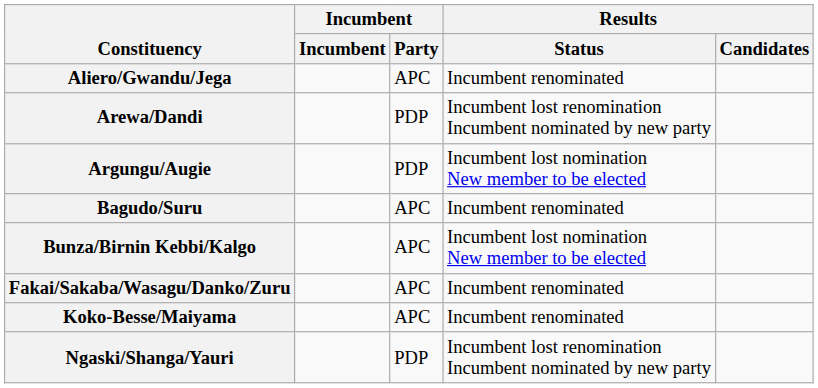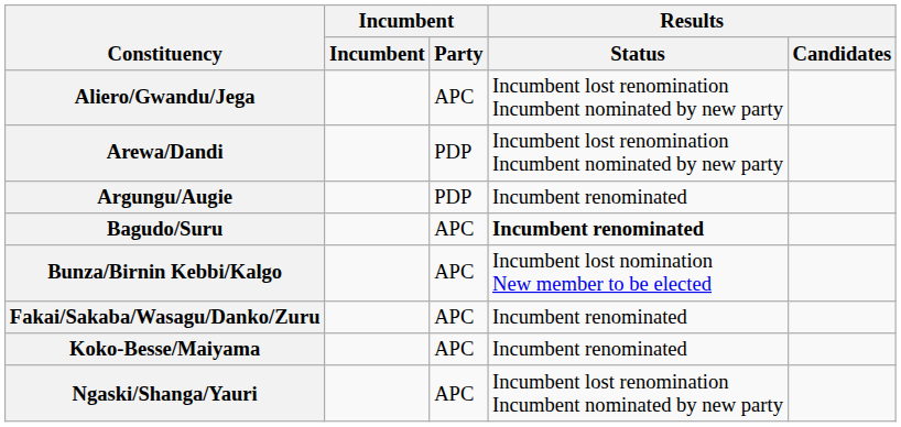 <table class="wikitable sortable">
 <tr valign=bottom>
 <th rowspan=2>Constituency</th>
 <th colspan=2>Incumbent</th>
 <th colspan=2>Results</th>
 </tr>
 <tr valign=bottom>
 <th>Incumbent</th>
 <th>Party</th>
 <th>Status</th>
 <th>Candidates</th>
 </tr>
 <tr>
 <th>Aliero/Gwandu/Jega</th>
 <td></td>
 <td>APC</td>
-<td>Incumbent renominated</td>
+<td>Incumbent lost renomination<br>Incumbent nominated by new party</td>
 <td nowrap></td>
 </tr>
 <tr>
 <th>Arewa/Dandi</th>
 <td></td>
 <td>PDP</td>
 <td>Incumbent lost renomination<br>Incumbent nominated by new party</td>
 <td nowrap></td>
 </tr>
 <tr>
 <th>Argungu/Augie</th>
 <td></td>
 <td>PDP</td>
-<td>Incumbent lost nomination<br><a href='#'>New member to be elected</a></td>
+<td>Incumbent renominated</td>
 <td nowrap></td>
 </tr>
 <tr>
 <th>Bagudo/Suru</th>
 <td></td>
 <td>APC</td>
-<td>Incumbent renominated</td>
+<td><strong>Incumbent renominated</strong></td>
 <td nowrap></td>
 </tr>
 <tr>
 <th>Bunza/Birnin Kebbi/Kalgo</th>
 <td></td>
 <td>APC</td>
 <td>Incumbent lost nomination<br><a href='#'>New member to be elected</a></td>
 <td nowrap></td>
 </tr>
 <tr>
 <th>Fakai/Sakaba/Wasagu/Danko/Zuru</th>
 <td></td>
 <td>APC</td>
 <td>Incumbent renominated</td>
 <td nowrap></td>
 </tr>
 <tr>
 <th>Koko-Besse/Maiyama</th>
 <td></td>
 <td>APC</td>
 <td>Incumbent renominated</td>
 <td nowrap></td>
 </tr>
 <tr>
 <th>Ngaski/Shanga/Yauri</th>
 <td></td>
-<td>PDP</td>
+<td>APC</td>
 <td>Incumbent lost renomination<br>Incumbent nominated by new party</td>
 <td nowrap></td>
 </tr>
 </table>
